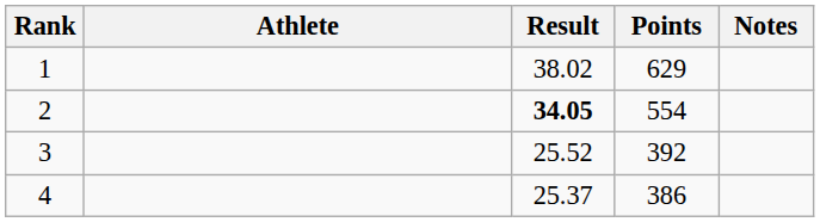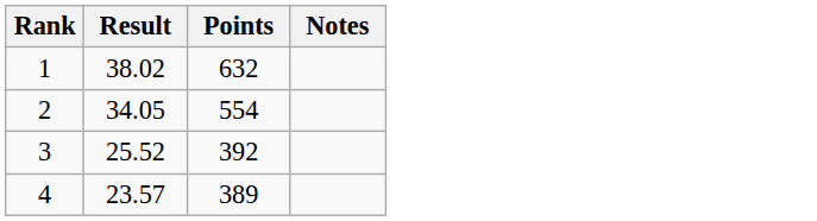 <table class="wikitable" style="text-align:center">
 <tr>
 <th width=40>Rank</th>
-<th width=250>Athlete</th>
 <th width=55>Result</th>
 <th width=55>Points</th>
 <th width=50>Notes</th>
 </tr>
 <tr>
 <td>1</td>
-<td align=left></td>
 <td>38.02</td>
-<td>629</td>
+<td>632</td>
 <td></td>
 </tr>
 <tr>
 <td>2</td>
-<td align=left></td>
-<td><strong>34.05</strong></td>
+<td>34.05</td>
 <td>554</td>
 <td></td>
 </tr>
 <tr>
 <td>3</td>
-<td align=left></td>
 <td>25.52</td>
 <td>392</td>
 <td></td>
 </tr>
 <tr>
 <td>4</td>
-<td align=left></td>
-<td>25.37</td>
-<td>386</td>
+<td>23.57</td>
+<td>389</td>
 <td></td>
 </tr>
 </table>
